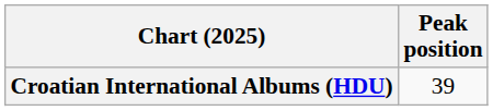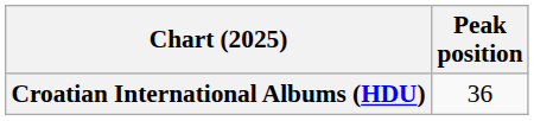 <table class="wikitable sortable plainrowheaders" style="text-align:center">
 <tr>
 <th scope="col">Chart (2025)</th>
 <th scope="col">Peak<br>position</th>
 </tr>
 <tr>
 <th scope="row">Croatian International Albums (<a href='#'>HDU</a>)</th>
-<td>39</td>
+<td>36</td>
 </tr>
 </table>
